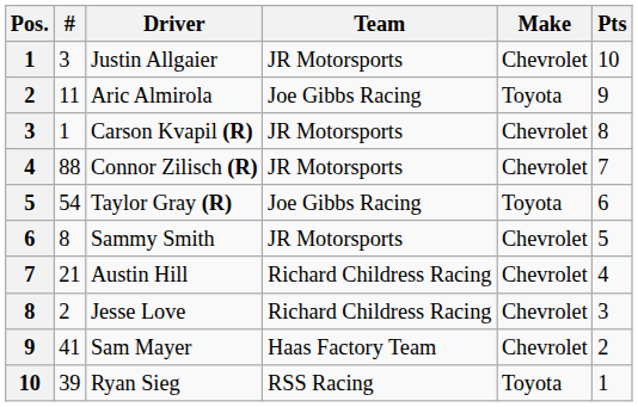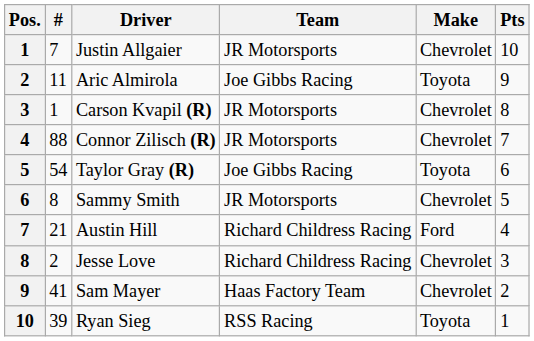 <table class="wikitable" style="font-size:95%">
 <tr>
 <th>Pos.</th>
 <th>#</th>
 <th>Driver</th>
 <th>Team</th>
 <th>Make</th>
 <th>Pts</th>
 </tr>
 <tr>
 <th>1</th>
-<td>3</td>
+<td>7</td>
 <td>Justin Allgaier</td>
 <td>JR Motorsports</td>
 <td>Chevrolet</td>
 <td>10</td>
 </tr>
 <tr>
 <th>2</th>
 <td>11</td>
 <td>Aric Almirola</td>
 <td>Joe Gibbs Racing</td>
 <td>Toyota</td>
 <td>9</td>
 </tr>
 <tr>
 <th>3</th>
 <td>1</td>
 <td>Carson Kvapil <strong>(R)</strong></td>
 <td>JR Motorsports</td>
 <td>Chevrolet</td>
 <td>8</td>
 </tr>
 <tr>
 <th>4</th>
 <td>88</td>
 <td>Connor Zilisch <strong>(R)</strong></td>
 <td>JR Motorsports</td>
 <td>Chevrolet</td>
 <td>7</td>
 </tr>
 <tr>
 <th>5</th>
 <td>54</td>
 <td>Taylor Gray <strong>(R)</strong></td>
 <td>Joe Gibbs Racing</td>
 <td>Toyota</td>
 <td>6</td>
 </tr>
 <tr>
 <th>6</th>
 <td>8</td>
 <td>Sammy Smith</td>
 <td>JR Motorsports</td>
 <td>Chevrolet</td>
 <td>5</td>
 </tr>
 <tr>
 <th>7</th>
 <td>21</td>
 <td>Austin Hill</td>
 <td>Richard Childress Racing</td>
-<td>Chevrolet</td>
+<td>Ford</td>
 <td>4</td>
 </tr>
 <tr>
 <th>8</th>
 <td>2</td>
 <td>Jesse Love</td>
 <td>Richard Childress Racing</td>
 <td>Chevrolet</td>
 <td>3</td>
 </tr>
 <tr>
 <th>9</th>
 <td>41</td>
 <td>Sam Mayer</td>
 <td>Haas Factory Team</td>
 <td>Chevrolet</td>
 <td>2</td>
 </tr>
 <tr>
 <th>10</th>
 <td>39</td>
 <td>Ryan Sieg</td>
 <td>RSS Racing</td>
 <td>Toyota</td>
 <td>1</td>
 </tr>
 </table>
